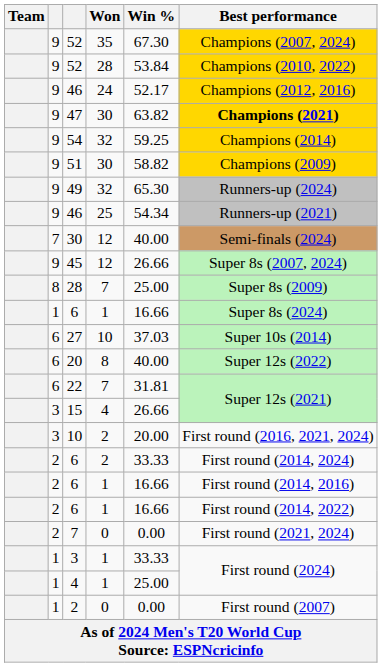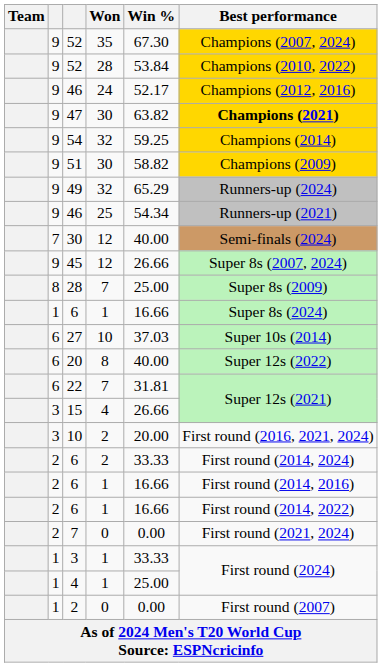 <table class="wikitable sortable plainrowheaders" style="text-align:center">
 <tr>
 <th scope="col">Team</th>
 <th scope="col"></th>
 <th scope="col"></th>
 <th scope="col">Won</th>
 <th scope="col">Win %</th>
 <th scope="col">Best performance</th>
 </tr>
 <tr>
 <th scope="row"></th>
 <td>9</td>
 <td>52</td>
 <td>35</td>
 <td>67.30</td>
 <td style="background:gold">Champions (<a href='#'>2007</a>, <a href='#'>2024</a>)</td>
 </tr>
 <tr>
 <th scope="row"></th>
 <td>9</td>
 <td>52</td>
 <td>28</td>
 <td>53.84</td>
 <td style="background:gold">Champions (<a href='#'>2010</a>, <a href='#'>2022</a>)</td>
 </tr>
 <tr>
 <th scope="row"></th>
 <td>9</td>
 <td>46</td>
 <td>24</td>
 <td>52.17</td>
 <td style="background:gold">Champions (<a href='#'>2012</a>, <a href='#'>2016</a>)</td>
 </tr>
 <tr>
 <th scope="row"></th>
 <td>9</td>
 <td>47</td>
 <td>30</td>
 <td>63.82</td>
 <td style="background:gold"><strong>Champions (<a href='#'>2021</a>)</strong></td>
 </tr>
 <tr>
 <th scope="row"></th>
 <td>9</td>
 <td>54</td>
 <td>32</td>
 <td>59.25</td>
 <td style="background:gold">Champions (<a href='#'>2014</a>)</td>
 </tr>
 <tr>
 <th scope="row"></th>
 <td>9</td>
 <td>51</td>
 <td>30</td>
 <td>58.82</td>
 <td style="background:gold">Champions (<a href='#'>2009</a>)</td>
 </tr>
 <tr>
 <th scope="row"></th>
 <td>9</td>
 <td>49</td>
 <td>32</td>
-<td>65.30</td>
+<td>65.29</td>
 <td style="background:silver">Runners-up (<a href='#'>2024</a>)</td>
 </tr>
 <tr>
 <th scope="row"></th>
 <td>9</td>
 <td>46</td>
 <td>25</td>
 <td>54.34</td>
 <td style="background:silver">Runners-up (<a href='#'>2021</a>)</td>
 </tr>
 <tr>
 <th scope="row"></th>
 <td>7</td>
 <td>30</td>
 <td>12</td>
 <td>40.00</td>
 <td style="background:#cc9966">Semi-finals (<a href='#'>2024</a>)</td>
 </tr>
 <tr>
 <th scope="row"></th>
 <td>9</td>
 <td>45</td>
 <td>12</td>
 <td>26.66</td>
 <td style="background:#BBF3BB">Super 8s (<a href='#'>2007</a>, <a href='#'>2024</a>)</td>
 </tr>
 <tr>
 <th scope="row"></th>
 <td>8</td>
 <td>28</td>
 <td>7</td>
 <td>25.00</td>
 <td style="background:#BBF3BB">Super 8s (<a href='#'>2009</a>)</td>
 </tr>
 <tr>
 <th scope="row"></th>
 <td>1</td>
 <td>6</td>
 <td>1</td>
 <td>16.66</td>
 <td style="background:#BBF3BB">Super 8s (<a href='#'>2024</a>)</td>
 </tr>
 <tr>
 <th scope="row"></th>
 <td>6</td>
 <td>27</td>
 <td>10</td>
 <td>37.03</td>
 <td style="background:#BBF3BB">Super 10s (<a href='#'>2014</a>)</td>
 </tr>
 <tr>
 <th scope="row"></th>
 <td>6</td>
 <td>20</td>
 <td>8</td>
 <td>40.00</td>
 <td style="background:#BBF3BB">Super 12s (<a href='#'>2022</a>)</td>
 </tr>
 <tr>
 <th scope="row"></th>
 <td>6</td>
 <td>22</td>
 <td>7</td>
 <td>31.81</td>
 <td style="background:#BBF3BB" rowspan="2">Super 12s (<a href='#'>2021</a>)</td>
 </tr>
 <tr>
 <th scope="row"></th>
 <td>3</td>
 <td>15</td>
 <td>4</td>
 <td>26.66</td>
 </tr>
 <tr>
 <th scope="row"></th>
 <td>3</td>
 <td>10</td>
 <td>2</td>
 <td>20.00</td>
 <td>First round (<a href='#'>2016</a>, <a href='#'>2021</a>, <a href='#'>2024</a>)</td>
 </tr>
 <tr>
 <th scope="row"></th>
 <td>2</td>
 <td>6</td>
 <td>2</td>
 <td>33.33</td>
 <td>First round (<a href='#'>2014</a>, <a href='#'>2024</a>)</td>
 </tr>
 <tr>
 <th scope="row"></th>
 <td>2</td>
 <td>6</td>
 <td>1</td>
 <td>16.66</td>
 <td>First round (<a href='#'>2014</a>, <a href='#'>2016</a>)</td>
 </tr>
 <tr>
 <th scope="row"></th>
 <td>2</td>
 <td>6</td>
 <td>1</td>
 <td>16.66</td>
 <td>First round (<a href='#'>2014</a>, <a href='#'>2022</a>)</td>
 </tr>
 <tr>
 <th scope="row"></th>
 <td>2</td>
 <td>7</td>
 <td>0</td>
 <td>0.00</td>
 <td>First round (<a href='#'>2021</a>, <a href='#'>2024</a>)</td>
 </tr>
 <tr>
 <th scope="row"></th>
 <td>1</td>
 <td>3</td>
 <td>1</td>
 <td>33.33</td>
 <td rowspan="2">First round (<a href='#'>2024</a>)</td>
 </tr>
 <tr>
 <th scope="row"></th>
 <td>1</td>
 <td>4</td>
 <td>1</td>
 <td>25.00</td>
 </tr>
 <tr>
 <th scope="row"></th>
 <td>1</td>
 <td>2</td>
 <td>0</td>
 <td>0.00</td>
 <td>First round (<a href='#'>2007</a>)</td>
 </tr>
 <tr class="sort-bottom">
 <th colspan="9">As of <a href='#'>2024 Men's T20 World Cup</a><br>Source: <a href='#'>ESPNcricinfo</a></th>
 </tr>
 </table>
